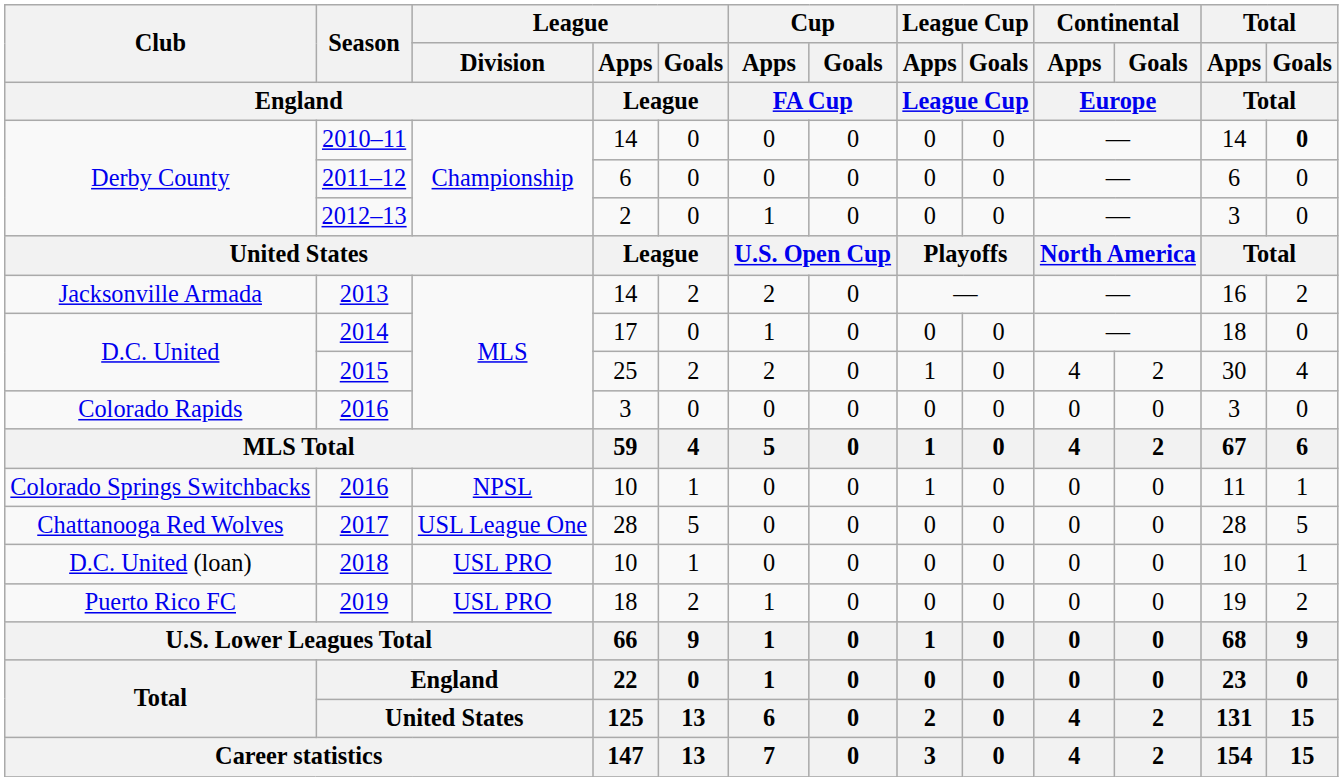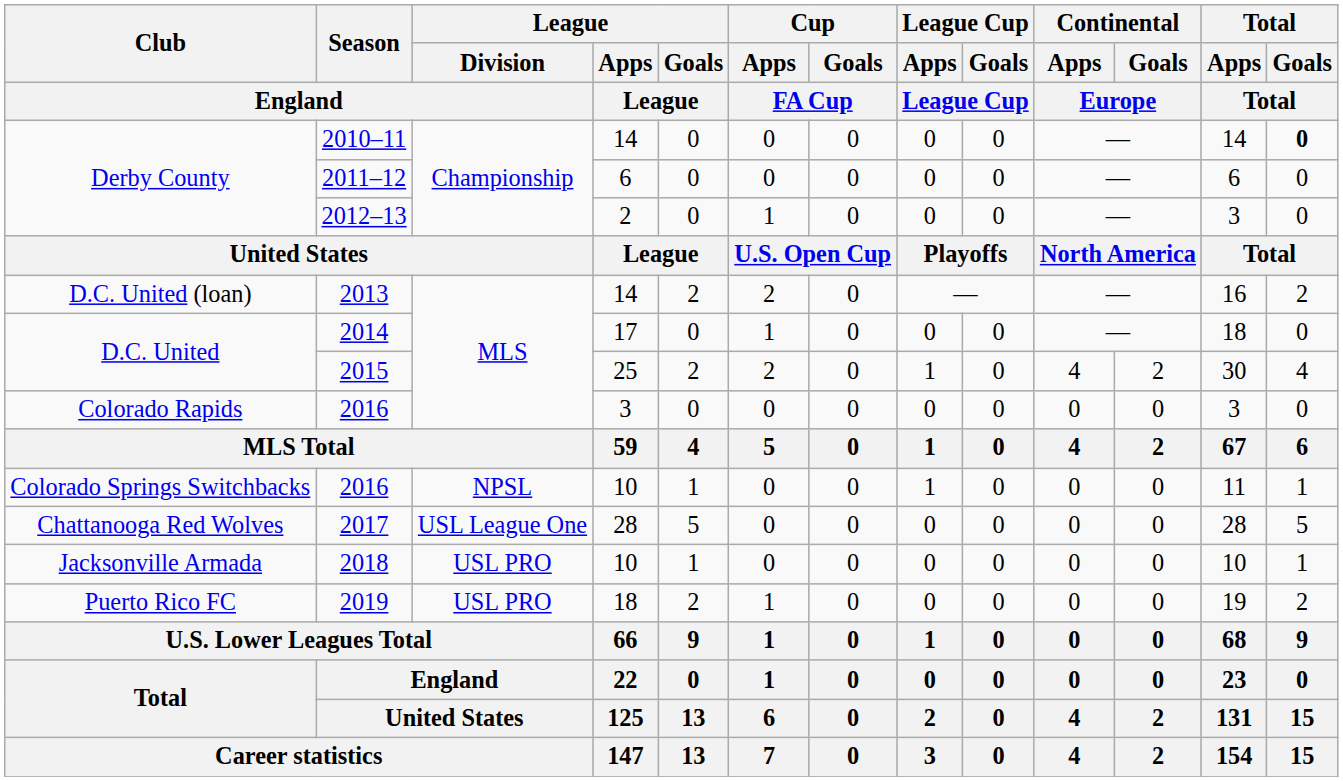 <table class="wikitable" style="text-align: center;">
 <tr>
 <th rowspan="2">Club</th>
 <th rowspan="2">Season</th>
 <th colspan="3">League</th>
 <th colspan="2">Cup</th>
 <th colspan="2">League Cup</th>
 <th colspan="2">Continental</th>
 <th colspan="2">Total</th>
 </tr>
 <tr>
 <th>Division</th>
 <th>Apps</th>
 <th>Goals</th>
 <th>Apps</th>
 <th>Goals</th>
 <th>Apps</th>
 <th>Goals</th>
 <th>Apps</th>
 <th>Goals</th>
 <th>Apps</th>
 <th>Goals</th>
 </tr>
 <tr>
 <th colspan=3>England</th>
 <th colspan=2>League</th>
 <th colspan=2><a href='#'>FA Cup</a></th>
 <th colspan=2><a href='#'>League Cup</a></th>
 <th colspan=2><a href='#'>Europe</a></th>
 <th colspan=2>Total</th>
 </tr>
 <tr>
 <td rowspan="3"><a href='#'>Derby County</a></td>
 <td><a href='#'>2010–11</a></td>
 <td rowspan="3"><a href='#'>Championship</a></td>
 <td>14</td>
 <td>0</td>
 <td>0</td>
 <td>0</td>
 <td>0</td>
 <td>0</td>
 <td colspan="2">—</td>
 <td>14</td>
 <td><strong>0</strong></td>
 </tr>
 <tr>
 <td><a href='#'>2011–12</a></td>
 <td>6</td>
 <td>0</td>
 <td>0</td>
 <td>0</td>
 <td>0</td>
 <td>0</td>
 <td colspan="2">—</td>
 <td>6</td>
 <td>0</td>
 </tr>
 <tr>
 <td><a href='#'>2012–13</a></td>
 <td>2</td>
 <td>0</td>
 <td>1</td>
 <td>0</td>
 <td>0</td>
 <td>0</td>
 <td colspan="2">—</td>
 <td>3</td>
 <td>0</td>
 </tr>
 <tr>
 <th colspan=3>United States</th>
 <th colspan=2>League</th>
 <th colspan=2><a href='#'>U.S. Open Cup</a></th>
 <th colspan=2>Playoffs</th>
 <th colspan=2><a href='#'>North America</a></th>
 <th colspan=2>Total</th>
 </tr>
 <tr>
-<td><a href='#'>Jacksonville Armada</a></td>
+<td><a href='#'>D.C. United</a> (loan)</td>
 <td><a href='#'>2013</a></td>
 <td rowspan="4"><a href='#'>MLS</a></td>
 <td>14</td>
 <td>2</td>
 <td>2</td>
 <td>0</td>
 <td colspan="2">—</td>
 <td colspan="2">—</td>
 <td>16</td>
 <td>2</td>
 </tr>
 <tr>
 <td rowspan="2"><a href='#'>D.C. United</a></td>
 <td><a href='#'>2014</a></td>
 <td>17</td>
 <td>0</td>
 <td>1</td>
 <td>0</td>
 <td>0</td>
 <td>0</td>
 <td colspan="2">—</td>
 <td>18</td>
 <td>0</td>
 </tr>
 <tr>
 <td><a href='#'>2015</a></td>
 <td>25</td>
 <td>2</td>
 <td>2</td>
 <td>0</td>
 <td>1</td>
 <td>0</td>
 <td>4</td>
 <td>2</td>
 <td>30</td>
 <td>4</td>
 </tr>
 <tr>
 <td><a href='#'>Colorado Rapids</a></td>
 <td><a href='#'>2016</a></td>
 <td>3</td>
 <td>0</td>
 <td>0</td>
 <td>0</td>
 <td>0</td>
 <td>0</td>
 <td>0</td>
 <td>0</td>
 <td>3</td>
 <td>0</td>
 </tr>
 <tr>
 <th colspan="3">MLS Total</th>
 <th>59</th>
 <th>4</th>
 <th>5</th>
 <th>0</th>
 <th>1</th>
 <th>0</th>
 <th>4</th>
 <th>2</th>
 <th>67</th>
 <th>6</th>
 </tr>
 <tr>
 <td><a href='#'>Colorado Springs Switchbacks</a></td>
 <td><a href='#'>2016</a></td>
 <td><a href='#'>NPSL</a></td>
 <td>10</td>
 <td>1</td>
 <td>0</td>
 <td>0</td>
 <td>1</td>
 <td>0</td>
 <td>0</td>
 <td>0</td>
 <td>11</td>
 <td>1</td>
 </tr>
 <tr>
 <td><a href='#'>Chattanooga Red Wolves</a></td>
 <td><a href='#'>2017</a></td>
 <td><a href='#'>USL League One</a></td>
 <td>28</td>
 <td>5</td>
 <td>0</td>
 <td>0</td>
 <td>0</td>
 <td>0</td>
 <td>0</td>
 <td>0</td>
 <td>28</td>
 <td>5</td>
 </tr>
 <tr>
-<td><a href='#'>D.C. United</a> (loan)</td>
+<td><a href='#'>Jacksonville Armada</a></td>
 <td><a href='#'>2018</a></td>
 <td><a href='#'>USL PRO</a></td>
 <td>10</td>
 <td>1</td>
 <td>0</td>
 <td>0</td>
 <td>0</td>
 <td>0</td>
 <td>0</td>
 <td>0</td>
 <td>10</td>
 <td>1</td>
 </tr>
 <tr>
 <td><a href='#'>Puerto Rico FC</a></td>
 <td><a href='#'>2019</a></td>
 <td><a href='#'>USL PRO</a></td>
 <td>18</td>
 <td>2</td>
 <td>1</td>
 <td>0</td>
 <td>0</td>
 <td>0</td>
 <td>0</td>
 <td>0</td>
 <td>19</td>
 <td>2</td>
 </tr>
 <tr>
 <th colspan="3">U.S. Lower Leagues Total</th>
 <th>66</th>
 <th>9</th>
 <th>1</th>
 <th>0</th>
 <th>1</th>
 <th>0</th>
 <th>0</th>
 <th>0</th>
 <th>68</th>
 <th>9</th>
 </tr>
 <tr>
 <th rowspan=2>Total</th>
 <th colspan=2>England</th>
 <th>22</th>
 <th>0</th>
 <th>1</th>
 <th>0</th>
 <th>0</th>
 <th>0</th>
 <th>0</th>
 <th>0</th>
 <th>23</th>
 <th>0</th>
 </tr>
 <tr>
 <th colspan=2>United States</th>
 <th>125</th>
 <th>13</th>
 <th>6</th>
 <th>0</th>
 <th>2</th>
 <th>0</th>
 <th>4</th>
 <th>2</th>
 <th>131</th>
 <th>15</th>
 </tr>
 <tr>
 <th colspan=3>Career statistics</th>
 <th>147</th>
 <th>13</th>
 <th>7</th>
 <th>0</th>
 <th>3</th>
 <th>0</th>
 <th>4</th>
 <th>2</th>
 <th>154</th>
 <th>15</th>
 </tr>
 </table>
